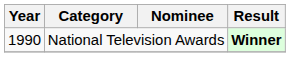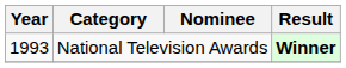 <table class="wikitable">
 <tr>
 <th><strong>Year</strong></th>
 <th><strong>Category</strong></th>
 <th><strong>Nominee</strong></th>
 <th><strong>Result</strong></th>
 </tr>
 <tr>
-<td rowspan="1">1990</td>
+<td rowspan="1">1993</td>
 <td colspan="2">National Television Awards</td>
 <td style="background: #ddffdd"><strong>Winner</strong></td>
 </tr>
 <tr>
 </tr>
 </table>
